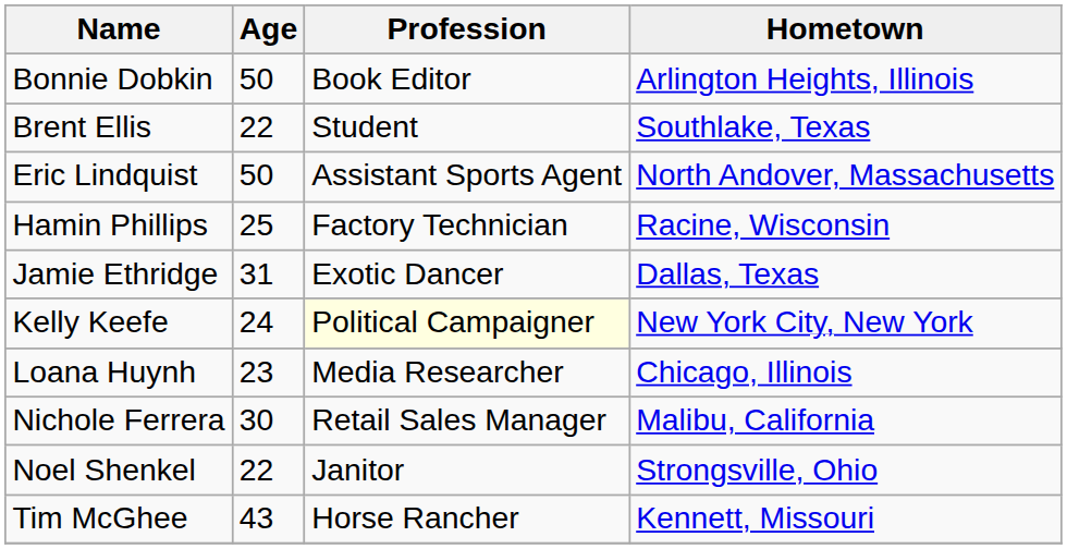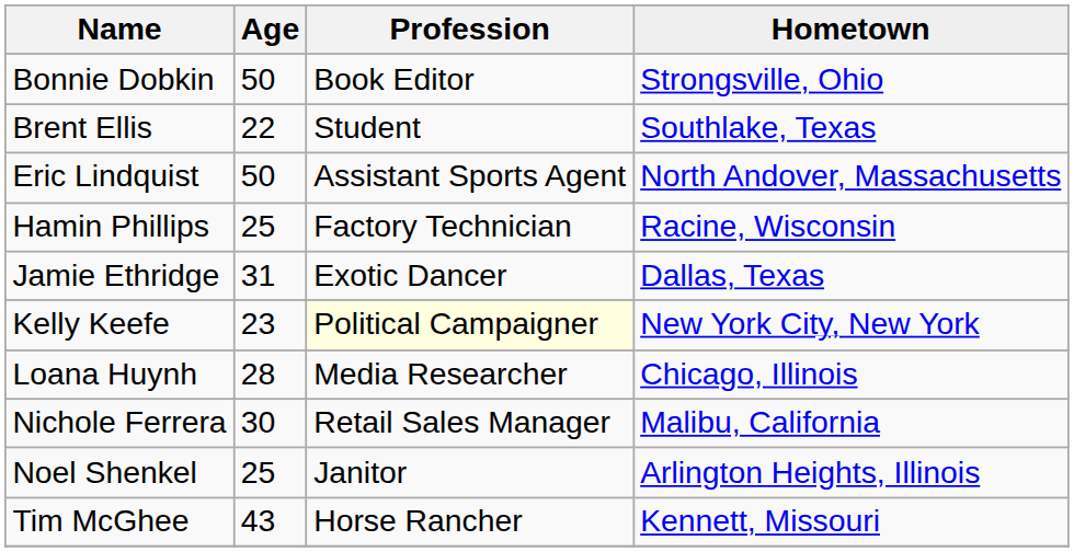 <table class="wikitable sortable">
 <tr>
 <th bgcolor="#efefef">Name</th>
 <th bgcolor="#efefef">Age</th>
 <th class=unsortable bgcolor="#efefef">Profession</th>
 <th style="background:#efefef">Hometown</th>
 </tr>
 <tr>
 <td>Bonnie Dobkin</td>
 <td>50</td>
 <td>Book Editor</td>
-<td><a href='#'>Arlington Heights, Illinois</a></td>
+<td><a href='#'>Strongsville, Ohio</a></td>
 </tr>
 <tr>
 <td>Brent Ellis</td>
 <td>22</td>
 <td>Student</td>
 <td><a href='#'>Southlake, Texas</a></td>
 </tr>
 <tr>
 <td>Eric Lindquist</td>
 <td>50</td>
 <td>Assistant Sports Agent</td>
 <td><a href='#'>North Andover, Massachusetts</a></td>
 </tr>
 <tr>
 <td>Hamin Phillips</td>
 <td>25</td>
 <td>Factory Technician</td>
 <td><a href='#'>Racine, Wisconsin</a></td>
 </tr>
 <tr>
 <td>Jamie Ethridge</td>
 <td>31</td>
 <td>Exotic Dancer</td>
 <td><a href='#'>Dallas, Texas</a></td>
 </tr>
 <tr>
 <td>Kelly Keefe</td>
-<td>24</td>
+<td>23</td>
 <td style="background: lightyellow;">Political Campaigner</td>
 <td><a href='#'>New York City, New York</a></td>
 </tr>
 <tr>
 <td>Loana Huynh</td>
-<td>23</td>
+<td>28</td>
 <td>Media Researcher</td>
 <td><a href='#'>Chicago, Illinois</a></td>
 </tr>
 <tr>
 <td>Nichole Ferrera</td>
 <td>30</td>
 <td>Retail Sales Manager</td>
 <td><a href='#'>Malibu, California</a></td>
 </tr>
 <tr>
 <td>Noel Shenkel</td>
-<td>22</td>
+<td>25</td>
 <td>Janitor</td>
-<td><a href='#'>Strongsville, Ohio</a></td>
+<td><a href='#'>Arlington Heights, Illinois</a></td>
 </tr>
 <tr>
 <td>Tim McGhee</td>
 <td>43</td>
 <td>Horse Rancher</td>
 <td><a href='#'>Kennett, Missouri</a></td>
 </tr>
 <tr>
 </tr>
 </table>
